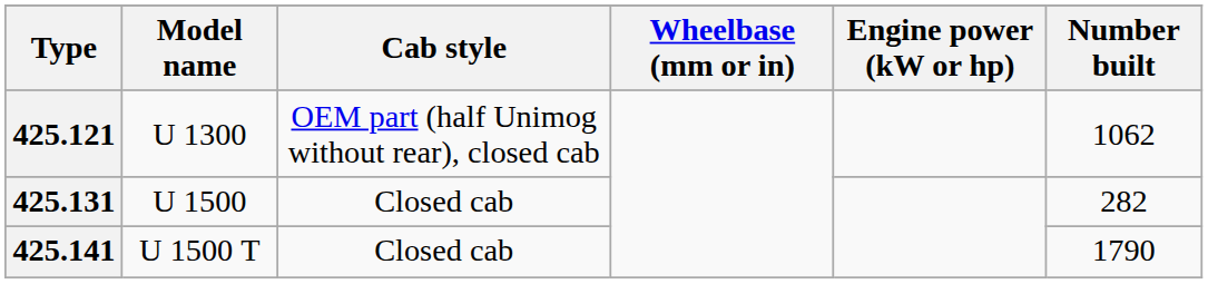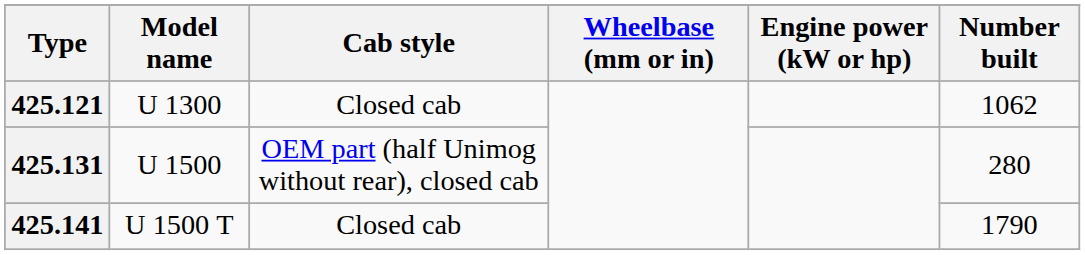 <table class="wikitable sortable" style="text-align:center;">
 <tr>
 </tr>
 <tr>
 <th>Type</th>
 <th>Model name</th>
 <th>Cab style</th>
 <th><a href='#'>Wheelbase</a> (mm or in)</th>
 <th>Engine power (kW or hp)</th>
 <th>Number built</th>
 </tr>
 <tr>
 <th>425.121</th>
 <td>U 1300</td>
-<td><a href='#'>OEM part</a> (half Unimog without rear), closed cab</td>
+<td>Closed cab</td>
 <td rowspan="3"></td>
 <td><br></td>
 <td>1062</td>
 </tr>
 <tr>
 <th>425.131</th>
 <td>U 1500</td>
-<td>Closed cab</td>
+<td><a href='#'>OEM part</a> (half Unimog without rear), closed cab</td>
 <td rowspan="2"></td>
-<td>282</td>
+<td>280</td>
 </tr>
 <tr>
 <th>425.141</th>
 <td>U 1500 T</td>
 <td>Closed cab</td>
 <td>1790</td>
 </tr>
 </table>
